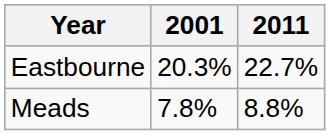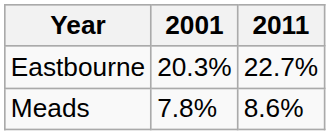 <table class="wikitable" border="1">
 <tr>
 <th>Year</th>
 <th>2001</th>
 <th>2011</th>
 </tr>
 <tr>
 <td>Eastbourne</td>
 <td>20.3%</td>
 <td>22.7%</td>
 </tr>
 <tr>
 <td>Meads</td>
 <td>7.8%</td>
-<td>8.8%</td>
+<td>8.6%</td>
 </tr>
 </table>
